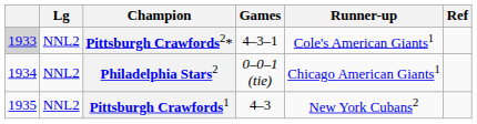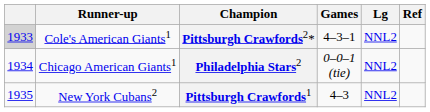 <table class="wikitable" style="text-align:center;">
 <tr>
 <th></th>
-<th>Lg</th>
+<th>Runner-up</th>
 <th>Champion</th>
 <th>Games</th>
-<th>Runner-up</th>
+<th>Lg</th>
 <th>Ref</th>
 </tr>
 <tr>
 <td style="background: lightgrey;"><a href='#'>1933</a></td>
-<td><a href='#'>NNL2</a></td>
+<td><a href='#'>Cole's American Giants</a><sup>1</sup></td>
 <td bgcolor=#f2f2f2><strong><a href='#'>Pittsburgh Crawfords</a></strong><sup>2</sup>*</td>
 <td>4–3–1</td>
-<td><a href='#'>Cole's American Giants</a><sup>1</sup></td>
+<td><a href='#'>NNL2</a></td>
 <td></td>
 </tr>
 <tr>
 <td><a href='#'>1934</a></td>
-<td><a href='#'>NNL2</a></td>
+<td><a href='#'>Chicago American Giants</a><sup>1</sup></td>
 <td bgcolor=#f2f2f2><strong><a href='#'>Philadelphia Stars</a></strong><sup>2</sup></td>
 <td><em>0–0–1<br>(tie)</em></td>
-<td><a href='#'>Chicago American Giants</a><sup>1</sup></td>
+<td><a href='#'>NNL2</a></td>
 <td></td>
 </tr>
 <tr>
 <td><a href='#'>1935</a></td>
-<td><a href='#'>NNL2</a></td>
+<td><a href='#'>New York Cubans</a><sup>2</sup></td>
 <td bgcolor=#f2f2f2><strong><a href='#'>Pittsburgh Crawfords</a></strong><sup>1</sup></td>
 <td>4–3</td>
-<td><a href='#'>New York Cubans</a><sup>2</sup></td>
+<td><a href='#'>NNL2</a></td>
 <td></td>
 </tr>
 </table>
